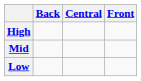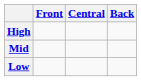 <table class="wikitable" style="text-align:center">
 <tr>
 <th></th>
+<th><a href='#'>Front</a></th>
+<th><a href='#'>Central</a></th>
 <th><a href='#'>Back</a></th>
-<th><a href='#'>Central</a></th>
-<th><a href='#'>Front</a></th>
 </tr>
 <tr>
 <th><a href='#'>High</a></th>
 <td> </td>
 <td></td>
 <td> </td>
 </tr>
 <tr>
 <th><a href='#'>Mid</a></th>
 <td> </td>
 <td> </td>
 <td> </td>
 </tr>
 <tr>
 <th><a href='#'>Low</a></th>
-<td></td>
 <td> </td>
 <td> </td>
+<td></td>
 </tr>
 </table>
